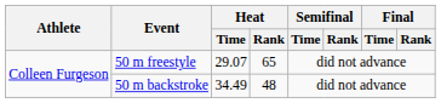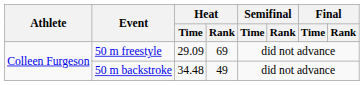 <table class=wikitable style="font-size:90%">
 <tr>
 <th rowspan="2">Athlete</th>
 <th rowspan="2">Event</th>
 <th colspan="2">Heat</th>
 <th colspan="2">Semifinal</th>
 <th colspan="2">Final</th>
 </tr>
 <tr style="font-size:95%">
 <th>Time</th>
 <th>Rank</th>
 <th>Time</th>
 <th>Rank</th>
 <th>Time</th>
 <th>Rank</th>
 </tr>
 <tr align=center>
 <td align=left rowspan=2><a href='#'>Colleen Furgeson</a></td>
 <td align=left><a href='#'>50 m freestyle</a></td>
-<td>29.07</td>
-<td>65</td>
+<td>29.09</td>
+<td>69</td>
 <td colspan=4>did not advance</td>
 </tr>
 <tr align=center>
 <td align=left><a href='#'>50 m backstroke</a></td>
-<td>34.49</td>
-<td>48</td>
+<td>34.48</td>
+<td>49</td>
 <td colspan=4>did not advance</td>
 </tr>
 </table>
